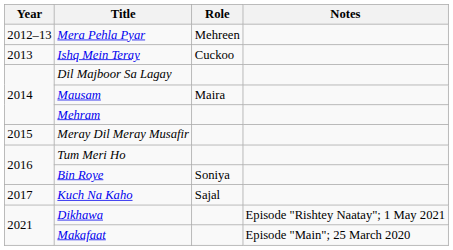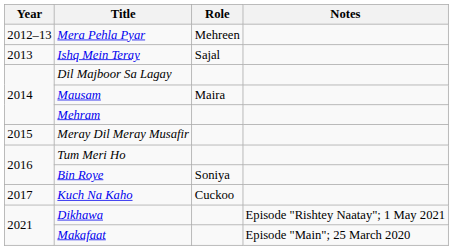 <table class="wikitable">
 <tr>
 <th>Year</th>
 <th>Title</th>
 <th>Role</th>
 <th>Notes</th>
 </tr>
 <tr>
 <td>2012–13</td>
 <td><em><a href='#'>Mera Pehla Pyar</a></em></td>
 <td>Mehreen</td>
 <td></td>
 </tr>
 <tr>
 <td>2013</td>
 <td><em><a href='#'>Ishq Mein Teray</a></em></td>
-<td>Cuckoo</td>
+<td>Sajal</td>
 <td></td>
 </tr>
 <tr>
 <td Rowspan="3">2014</td>
 <td><em>Dil Majboor Sa Lagay</em></td>
 <td></td>
 <td></td>
 </tr>
 <tr>
 <td><em><a href='#'>Mausam</a></em></td>
 <td>Maira</td>
 <td></td>
 </tr>
 <tr>
 <td><em><a href='#'>Mehram</a></em></td>
 <td></td>
 <td></td>
 </tr>
 <tr>
 <td>2015</td>
 <td><em>Meray Dil Meray Musafir</em></td>
 <td></td>
 <td></td>
 </tr>
 <tr>
 <td Rowspan="2">2016</td>
 <td><em>Tum Meri Ho</em></td>
 <td></td>
 <td></td>
 </tr>
 <tr>
 <td><em><a href='#'>Bin Roye</a></em></td>
 <td>Soniya</td>
 <td></td>
 </tr>
 <tr>
 <td>2017</td>
 <td><em><a href='#'>Kuch Na Kaho</a></em></td>
-<td>Sajal</td>
+<td>Cuckoo</td>
 <td></td>
 </tr>
 <tr>
 <td Rowspan="2">2021</td>
 <td><em><a href='#'>Dikhawa</a></em></td>
 <td></td>
 <td>Episode "Rishtey Naatay"; 1 May 2021</td>
 </tr>
 <tr>
 <td><em><a href='#'>Makafaat</a></em></td>
 <td></td>
 <td>Episode "Main"; 25 March 2020</td>
 </tr>
 </table>
